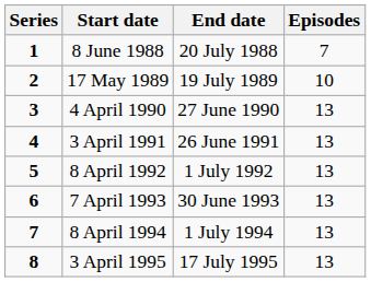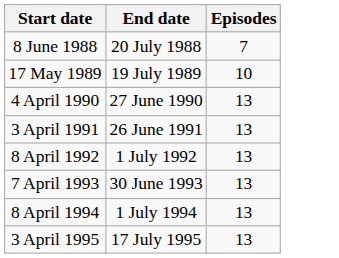 <table class="wikitable" style="text-align:center;">
 <tr>
-<th>Series</th>
 <th>Start date</th>
 <th>End date</th>
 <th>Episodes</th>
 </tr>
 <tr>
-<td><strong>1</strong></td>
 <td>8 June 1988</td>
 <td>20 July 1988</td>
 <td>7</td>
 </tr>
 <tr>
-<td><strong>2</strong></td>
 <td>17 May 1989</td>
 <td>19 July 1989</td>
 <td>10</td>
 </tr>
 <tr>
-<td><strong>3</strong></td>
 <td>4 April 1990</td>
 <td>27 June 1990</td>
 <td>13</td>
 </tr>
 <tr>
-<td><strong>4</strong></td>
 <td>3 April 1991</td>
 <td>26 June 1991</td>
 <td>13</td>
 </tr>
 <tr>
-<td><strong>5</strong></td>
 <td>8 April 1992</td>
 <td>1 July 1992</td>
 <td>13</td>
 </tr>
 <tr>
-<td><strong>6</strong></td>
 <td>7 April 1993</td>
 <td>30 June 1993</td>
 <td>13</td>
 </tr>
 <tr>
-<td><strong>7</strong></td>
 <td>8 April 1994</td>
 <td>1 July 1994</td>
 <td>13</td>
 </tr>
 <tr>
-<td><strong>8</strong></td>
 <td>3 April 1995</td>
 <td>17 July 1995</td>
 <td>13</td>
 </tr>
 </table>
